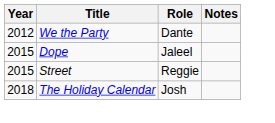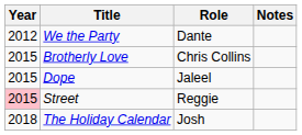 <table class="wikitable sortable">
 <tr>
 <th>Year</th>
 <th>Title</th>
 <th>Role</th>
 <th class="unsortable">Notes</th>
 </tr>
 <tr>
 <td>2012</td>
 <td><em><a href='#'>We the Party</a></em></td>
 <td>Dante</td>
 <td></td>
 </tr>
 <tr>
 <td>2015</td>
+<td><em><a href='#'>Brotherly Love</a></em></td>
+<td>Chris Collins</td>
+<td></td>
+</tr>
+<tr>
+<td>2015</td>
 <td><em><a href='#'>Dope</a></em></td>
 <td>Jaleel</td>
 <td></td>
 </tr>
 <tr>
-<td>2015</td>
+<td style="background: pink;">2015</td>
 <td><em>Street</em></td>
 <td>Reggie</td>
 <td></td>
 </tr>
 <tr>
 <td>2018</td>
 <td><em><a href='#'>The Holiday Calendar</a></em></td>
 <td>Josh</td>
 <td></td>
 </tr>
 </table>
